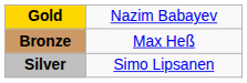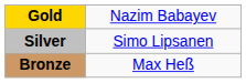 <table class="wikitable" style="text-align:center" width="250px">
 <tr>
 <td bgcolor="gold"><strong>Gold</strong></td>
 <td><a href='#'>Nazim Babayev</a><br>  <small><em></em></small></td>
 </tr>
 <tr>
+<td bgcolor="silver"><strong>Silver</strong></td>
+<td><a href='#'>Simo Lipsanen</a><br>  <small><em></em></small></td>
+</tr>
+<tr>
 <td bgcolor="CC9966"><strong>Bronze</strong></td>
 <td><a href='#'>Max Heß</a><br>  <small><em></em></small></td>
 </tr>
-<tr>
-<td bgcolor="silver"><strong>Silver</strong></td>
-<td><a href='#'>Simo Lipsanen</a><br>  <small><em></em></small></td>
-</tr>
 </table>
